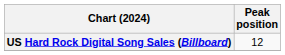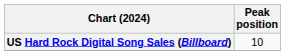 <table class="wikitable sortable plainrowheaders" style="text-align:center">
 <tr>
 <th scope="col">Chart (2024)</th>
 <th scope="col">Peak<br>position</th>
 </tr>
 <tr>
 <th scope="row">US <a href='#'>Hard Rock Digital Song Sales</a> (<em><a href='#'>Billboard</a></em>)</th>
-<td>12</td>
+<td>10</td>
 </tr>
 <tr>
 </tr>
 </table>
